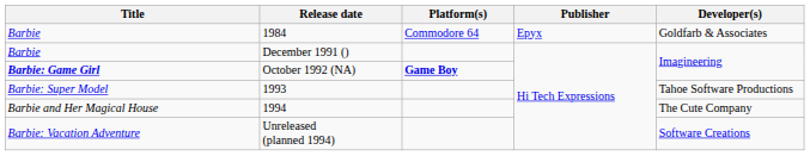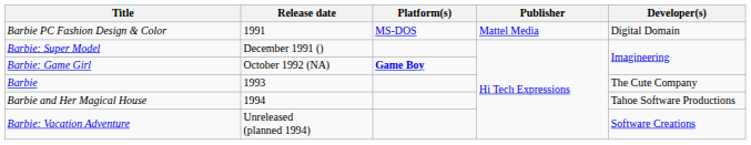 <table class="wikitable">
 <tr>
 <th scope="col" style="width:21em;">Title</th>
 <th scope="col" style="width:11.5em;">Release date</th>
 <th scope="col" style="width:9em;">Platform(s)</th>
 <th scope="col" style="width:11.5em;">Publisher</th>
 <th scope="col" style="width:12em;">Developer(s)</th>
 </tr>
 <tr>
-<td><em><a href='#'>Barbie</a></em></td>
-<td>1984</td>
-<td><a href='#'>Commodore 64</a></td>
-<td><a href='#'>Epyx</a></td>
-<td>Goldfarb & Associates</td>
+<td><em>Barbie PC Fashion Design & Color</em></td>
+<td>1991</td>
+<td><a href='#'>MS-DOS</a></td>
+<td><a href='#'>Mattel Media</a></td>
+<td>Digital Domain</td>
 </tr>
 <tr>
-<td><em><a href='#'>Barbie</a></em></td>
+<td><em><a href='#'>Barbie: Super Model</a></em></td>
 <td>December 1991 ()</td>
 <td></td>
 <td rowspan="5"><a href='#'>Hi Tech Expressions</a></td>
 <td rowspan="2"><a href='#'>Imagineering</a></td>
 </tr>
 <tr>
-<td><strong><em><a href='#'>Barbie: Game Girl</a></em></strong></td>
+<td><em><a href='#'>Barbie: Game Girl</a></em></td>
 <td>October 1992 (NA)</td>
 <td><strong><a href='#'>Game Boy</a></strong></td>
 </tr>
 <tr>
-<td><em><a href='#'>Barbie: Super Model</a></em></td>
+<td><em><a href='#'>Barbie</a></em></td>
 <td>1993</td>
 <td></td>
-<td>Tahoe Software Productions</td>
+<td>The Cute Company</td>
 </tr>
 <tr>
 <td><em>Barbie and Her Magical House</em></td>
 <td>1994</td>
 <td></td>
-<td>The Cute Company</td>
+<td>Tahoe Software Productions</td>
 </tr>
 <tr>
 <td><em><a href='#'>Barbie: Vacation Adventure</a></em></td>
 <td>Unreleased<br>(planned 1994)</td>
 <td></td>
 <td><a href='#'>Software Creations</a></td>
 </tr>
 </table>
